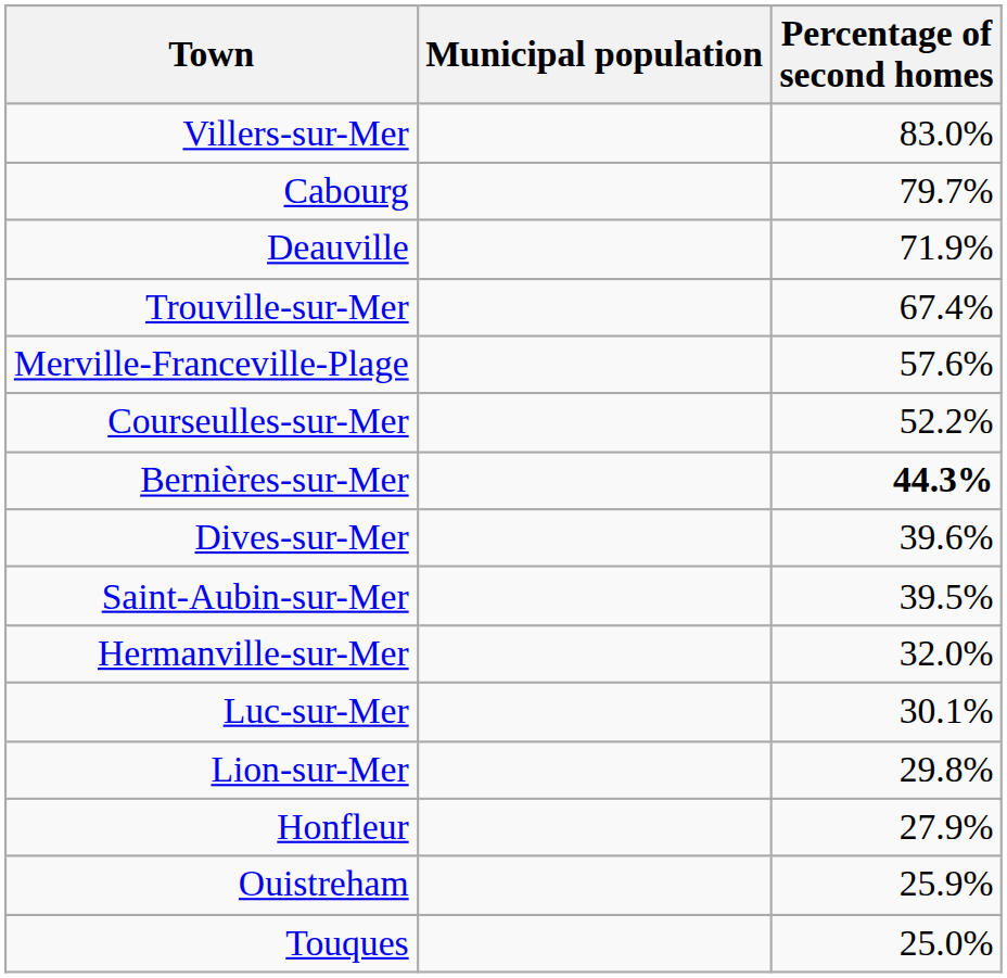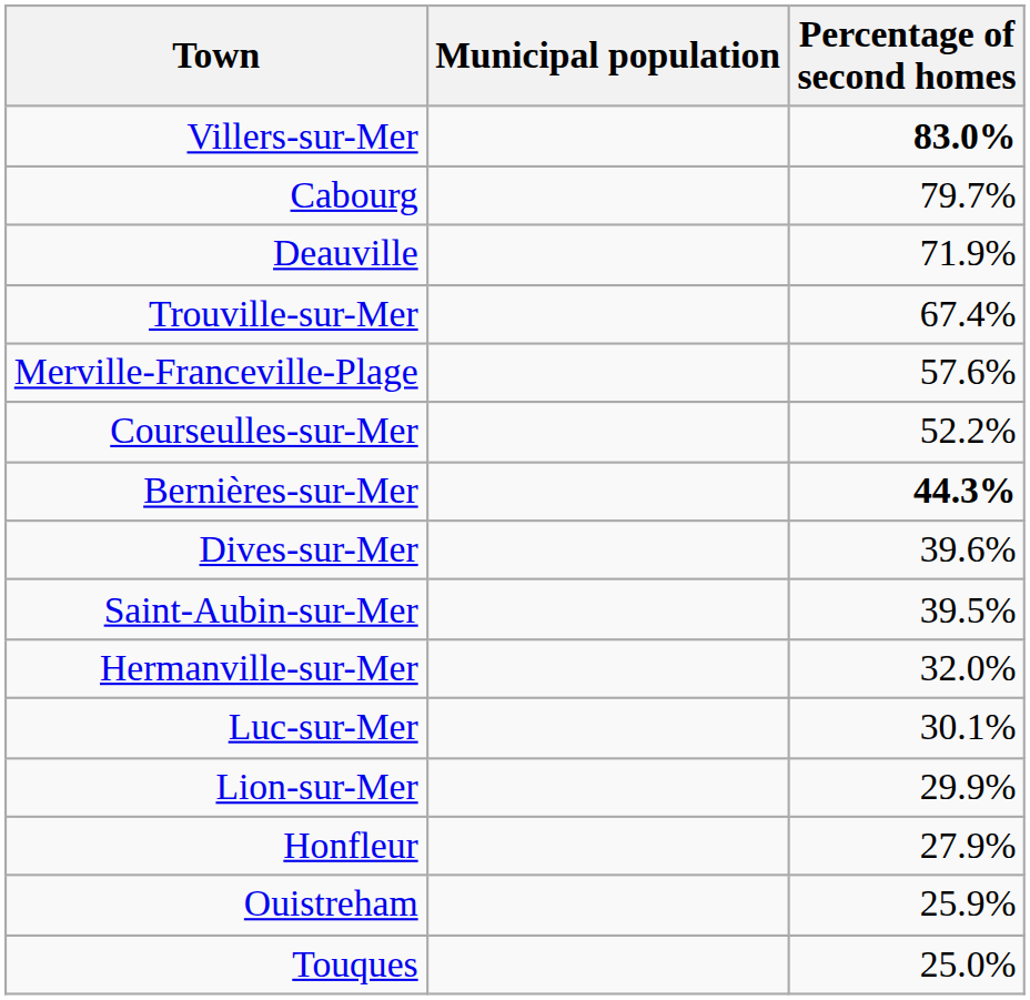 <table class="wikitable sortable" style="text-align:right">
 <tr>
 <th>Town</th>
 <th>Municipal population</th>
 <th>Percentage of<br>second homes</th>
 </tr>
 <tr>
 <td><a href='#'>Villers-sur-Mer</a></td>
 <td></td>
-<td>83.0%</td>
+<td><strong>83.0%</strong></td>
 </tr>
 <tr>
 <td><a href='#'>Cabourg</a></td>
 <td></td>
 <td>79.7%</td>
 </tr>
 <tr>
 <td><a href='#'>Deauville</a></td>
 <td></td>
 <td>71.9%</td>
 </tr>
 <tr>
 <td><a href='#'>Trouville-sur-Mer</a></td>
 <td></td>
 <td>67.4%</td>
 </tr>
 <tr>
 <td><a href='#'>Merville-Franceville-Plage</a></td>
 <td></td>
 <td>57.6%</td>
 </tr>
 <tr>
 <td><a href='#'>Courseulles-sur-Mer</a></td>
 <td></td>
 <td>52.2%</td>
 </tr>
 <tr>
 <td><a href='#'>Bernières-sur-Mer</a></td>
 <td></td>
 <td><strong>44.3%</strong></td>
 </tr>
 <tr>
 <td><a href='#'>Dives-sur-Mer</a></td>
 <td></td>
 <td>39.6%</td>
 </tr>
 <tr>
 <td><a href='#'>Saint-Aubin-sur-Mer</a></td>
 <td></td>
 <td>39.5%</td>
 </tr>
 <tr>
 <td><a href='#'>Hermanville-sur-Mer</a></td>
 <td></td>
 <td>32.0%</td>
 </tr>
 <tr>
 <td><a href='#'>Luc-sur-Mer</a></td>
 <td></td>
 <td>30.1%</td>
 </tr>
 <tr>
 <td><a href='#'>Lion-sur-Mer</a></td>
 <td></td>
-<td>29.8%</td>
+<td>29.9%</td>
 </tr>
 <tr>
 <td><a href='#'>Honfleur</a></td>
 <td></td>
 <td>27.9%</td>
 </tr>
 <tr>
 <td><a href='#'>Ouistreham</a></td>
 <td></td>
 <td>25.9%</td>
 </tr>
 <tr>
 <td><a href='#'>Touques</a></td>
 <td></td>
 <td>25.0%</td>
 </tr>
 </table>
